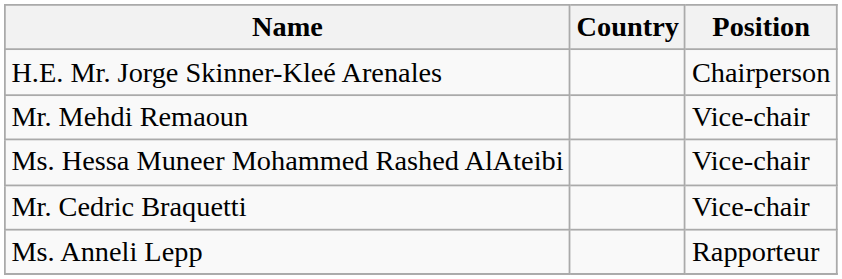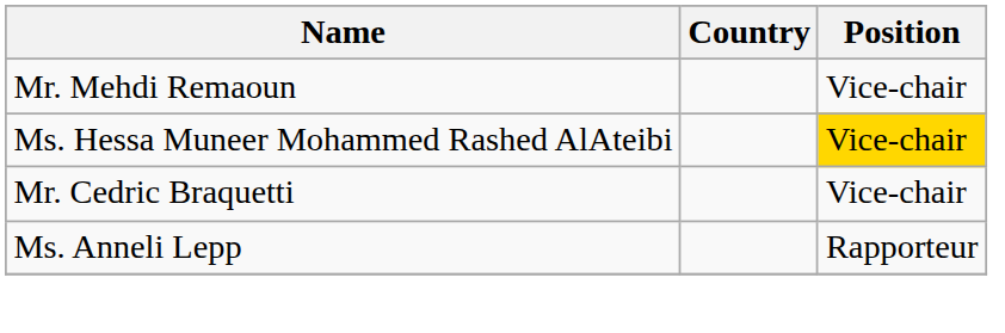 <table class="wikitable">
 <tr>
 <th>Name</th>
 <th>Country</th>
 <th>Position</th>
-</tr>
-<tr>
-<td>H.E. Mr. Jorge Skinner-Kleé Arenales</td>
-<td></td>
-<td>Chairperson</td>
 </tr>
 <tr>
 <td>Mr. Mehdi Remaoun</td>
 <td></td>
 <td>Vice-chair</td>
 </tr>
 <tr>
 <td>Ms. Hessa Muneer Mohammed Rashed AlAteibi</td>
 <td></td>
-<td>Vice-chair</td>
+<td style="background: gold;">Vice-chair</td>
 </tr>
 <tr>
 <td>Mr. Cedric Braquetti</td>
 <td></td>
 <td>Vice-chair</td>
 </tr>
 <tr>
 <td>Ms. Anneli Lepp</td>
 <td></td>
 <td>Rapporteur</td>
 </tr>
 <tr>
 </tr>
 </table>
